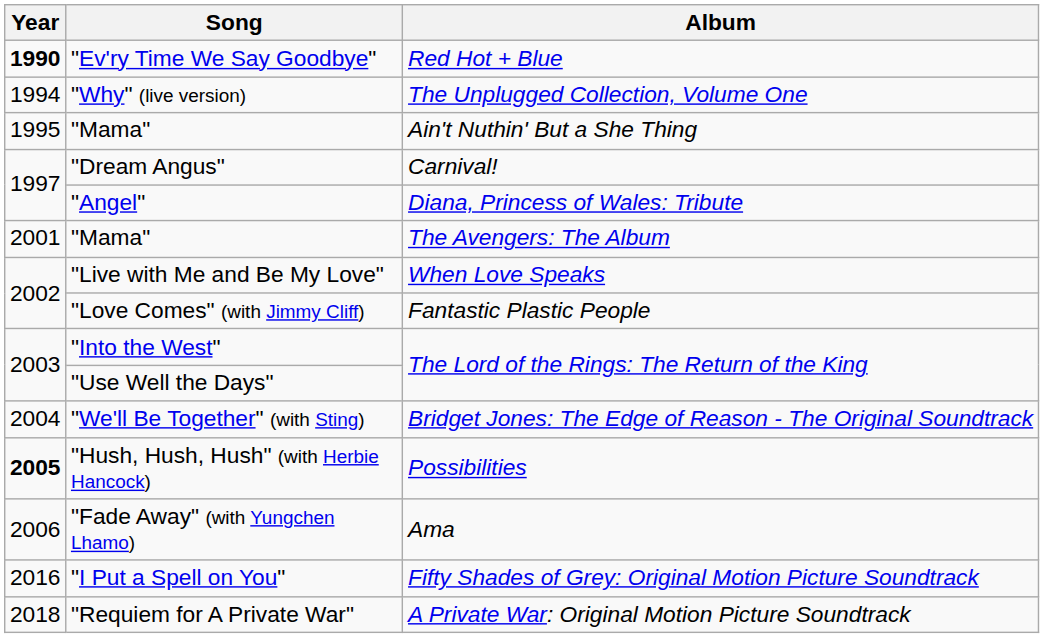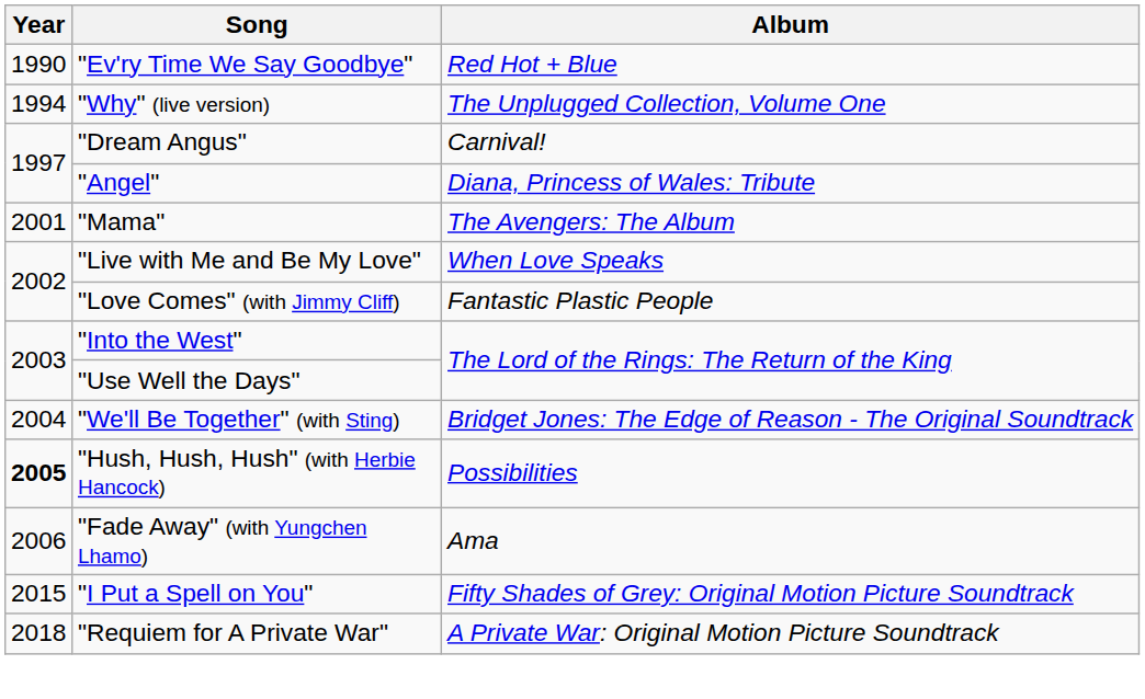 <table class="wikitable">
 <tr>
 <th>Year</th>
 <th style="width:230px;">Song</th>
 <th>Album</th>
 </tr>
 <tr>
-<td><strong>1990</strong></td>
+<td>1990</td>
 <td>"<a href='#'>Ev'ry Time We Say Goodbye</a>"</td>
 <td><em><a href='#'>Red Hot + Blue</a></em></td>
 </tr>
 <tr>
 <td>1994</td>
 <td>"<a href='#'>Why</a>" <small>(live version)</small></td>
 <td><em><a href='#'>The Unplugged Collection, Volume One</a></em></td>
-</tr>
-<tr>
-<td>1995</td>
-<td>"Mama"</td>
-<td><em>Ain't Nuthin' But a She Thing</em></td>
 </tr>
 <tr>
 <td rowspan="2">1997</td>
 <td>"Dream Angus"</td>
 <td><em>Carnival!</em></td>
 </tr>
 <tr>
 <td>"<a href='#'>Angel</a>"</td>
 <td><em><a href='#'>Diana, Princess of Wales: Tribute</a></em></td>
 </tr>
 <tr>
 <td>2001</td>
 <td>"Mama"</td>
 <td><em><a href='#'>The Avengers: The Album</a></em></td>
 </tr>
 <tr>
 <td rowspan="2">2002</td>
 <td>"Live with Me and Be My Love"</td>
 <td><em><a href='#'>When Love Speaks</a></em></td>
 </tr>
 <tr>
 <td>"Love Comes" <small>(with <a href='#'>Jimmy Cliff</a>)</small></td>
 <td><em>Fantastic Plastic People</em></td>
 </tr>
 <tr>
 <td rowspan="2">2003</td>
 <td>"<a href='#'>Into the West</a>"</td>
 <td rowspan="2"><em><a href='#'>The Lord of the Rings: The Return of the King</a></em></td>
 </tr>
 <tr>
 <td>"Use Well the Days"</td>
 </tr>
 <tr>
 <td>2004</td>
 <td>"<a href='#'>We'll Be Together</a>" <small>(with <a href='#'>Sting</a>)</small></td>
 <td><em><a href='#'>Bridget Jones: The Edge of Reason - The Original Soundtrack</a></em></td>
 </tr>
 <tr>
 <td><strong>2005</strong></td>
 <td>"Hush, Hush, Hush" <small>(with <a href='#'>Herbie Hancock</a>)</small></td>
 <td><em><a href='#'>Possibilities</a></em></td>
 </tr>
 <tr>
 <td>2006</td>
 <td>"Fade Away" <small>(with <a href='#'>Yungchen Lhamo</a>)</small></td>
 <td><em>Ama</em></td>
 </tr>
 <tr>
-<td>2016</td>
+<td>2015</td>
 <td>"<a href='#'>I Put a Spell on You</a>"</td>
 <td><em><a href='#'>Fifty Shades of Grey: Original Motion Picture Soundtrack</a></em></td>
 </tr>
 <tr>
 <td>2018</td>
 <td>"Requiem for A Private War"</td>
 <td><em><a href='#'>A Private War</a>: Original Motion Picture Soundtrack</em></td>
 </tr>
 </table>
